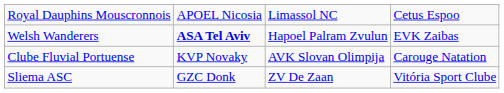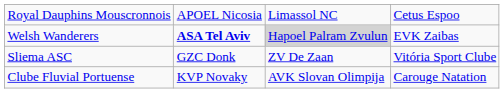 <table class="wikitable">
 <tr>
 <td> <a href='#'>Royal Dauphins Mouscronnois</a></td>
 <td> <a href='#'>APOEL Nicosia</a></td>
 <td> <a href='#'>Limassol NC</a></td>
 <td> <a href='#'>Cetus Espoo</a></td>
 </tr>
 <tr>
 <td> <a href='#'>Welsh Wanderers</a></td>
 <td><strong> <a href='#'>ASA Tel Aviv</a></strong></td>
-<td> <a href='#'>Hapoel Palram Zvulun</a></td>
+<td style="background: lightgrey;"> <a href='#'>Hapoel Palram Zvulun</a></td>
 <td> <a href='#'>EVK Zaibas</a></td>
+</tr>
+<tr>
+<td> <a href='#'>Sliema ASC</a></td>
+<td> <a href='#'>GZC Donk</a></td>
+<td> <a href='#'>ZV De Zaan</a></td>
+<td> <a href='#'>Vitória Sport Clube</a></td>
 </tr>
 <tr>
 <td> <a href='#'>Clube Fluvial Portuense</a></td>
 <td> <a href='#'>KVP Novaky</a></td>
 <td> <a href='#'>AVK Slovan Olimpija</a></td>
 <td> <a href='#'>Carouge Natation</a></td>
 </tr>
-<tr>
-<td> <a href='#'>Sliema ASC</a></td>
-<td> <a href='#'>GZC Donk</a></td>
-<td> <a href='#'>ZV De Zaan</a></td>
-<td> <a href='#'>Vitória Sport Clube</a></td>
-</tr>
 </table>
